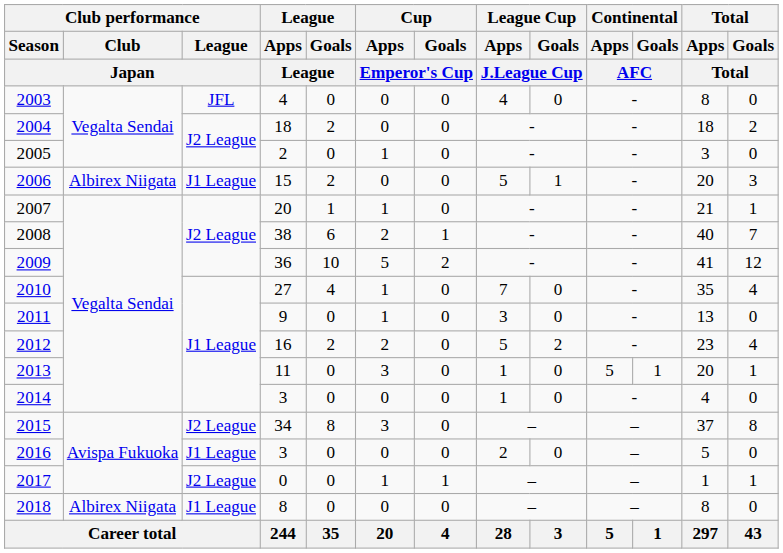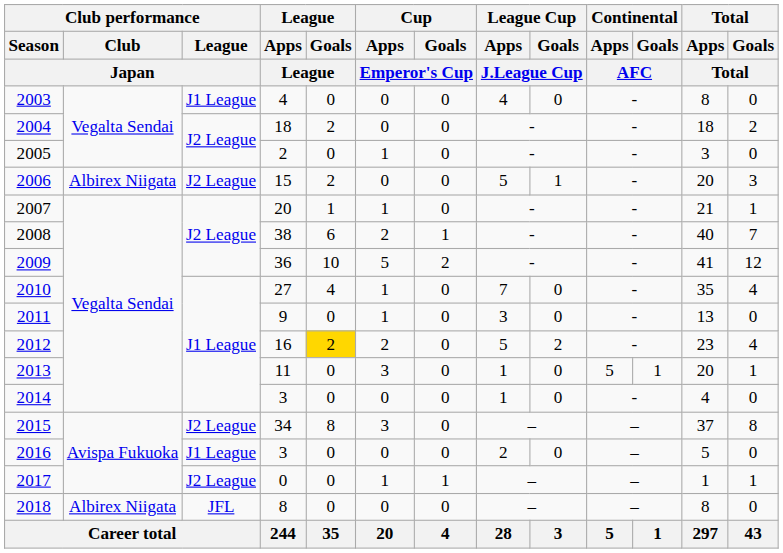 <table class="wikitable" style="text-align:center">
 <tr>
 <th colspan=3>Club performance</th>
 <th colspan=2>League</th>
 <th colspan=2>Cup</th>
 <th colspan=2>League Cup</th>
 <th colspan=2>Continental</th>
 <th colspan=2>Total</th>
 </tr>
 <tr>
 <th>Season</th>
 <th>Club</th>
 <th>League</th>
 <th>Apps</th>
 <th>Goals</th>
 <th>Apps</th>
 <th>Goals</th>
 <th>Apps</th>
 <th>Goals</th>
 <th>Apps</th>
 <th>Goals</th>
 <th>Apps</th>
 <th>Goals</th>
 </tr>
 <tr>
 <th colspan=3>Japan</th>
 <th colspan=2>League</th>
 <th colspan=2><a href='#'>Emperor's Cup</a></th>
 <th colspan=2><a href='#'>J.League Cup</a></th>
 <th colspan="2"><a href='#'>AFC</a></th>
 <th colspan=2>Total</th>
 </tr>
 <tr>
 <td><a href='#'>2003</a></td>
 <td rowspan="3"><a href='#'>Vegalta Sendai</a></td>
-<td><a href='#'>JFL</a></td>
+<td><a href='#'>J1 League</a></td>
 <td>4</td>
 <td>0</td>
 <td>0</td>
 <td>0</td>
 <td>4</td>
 <td>0</td>
 <td colspan="2">-</td>
 <td>8</td>
 <td>0</td>
 </tr>
 <tr>
 <td><a href='#'>2004</a></td>
 <td rowspan="2"><a href='#'>J2 League</a></td>
 <td>18</td>
 <td>2</td>
 <td>0</td>
 <td>0</td>
 <td colspan="2">-</td>
 <td colspan="2">-</td>
 <td>18</td>
 <td>2</td>
 </tr>
 <tr>
 <td>2005</td>
 <td>2</td>
 <td>0</td>
 <td>1</td>
 <td>0</td>
 <td colspan="2">-</td>
 <td colspan="2">-</td>
 <td>3</td>
 <td>0</td>
 </tr>
 <tr>
 <td><a href='#'>2006</a></td>
 <td><a href='#'>Albirex Niigata</a></td>
-<td><a href='#'>J1 League</a></td>
+<td><a href='#'>J2 League</a></td>
 <td>15</td>
 <td>2</td>
 <td>0</td>
 <td>0</td>
 <td>5</td>
 <td>1</td>
 <td colspan="2">-</td>
 <td>20</td>
 <td>3</td>
 </tr>
 <tr>
 <td>2007</td>
 <td rowspan="8"><a href='#'>Vegalta Sendai</a></td>
 <td rowspan="3"><a href='#'>J2 League</a></td>
 <td>20</td>
 <td>1</td>
 <td>1</td>
 <td>0</td>
 <td colspan="2">-</td>
 <td colspan="2">-</td>
 <td>21</td>
 <td>1</td>
 </tr>
 <tr>
 <td>2008</td>
 <td>38</td>
 <td>6</td>
 <td>2</td>
 <td>1</td>
 <td colspan="2">-</td>
 <td colspan="2">-</td>
 <td>40</td>
 <td>7</td>
 </tr>
 <tr>
 <td><a href='#'>2009</a></td>
 <td>36</td>
 <td>10</td>
 <td>5</td>
 <td>2</td>
 <td colspan="2">-</td>
 <td colspan="2">-</td>
 <td>41</td>
 <td>12</td>
 </tr>
 <tr>
 <td><a href='#'>2010</a></td>
 <td rowspan="5"><a href='#'>J1 League</a></td>
 <td>27</td>
 <td>4</td>
 <td>1</td>
 <td>0</td>
 <td>7</td>
 <td>0</td>
 <td colspan="2">-</td>
 <td>35</td>
 <td>4</td>
 </tr>
 <tr>
 <td><a href='#'>2011</a></td>
 <td>9</td>
 <td>0</td>
 <td>1</td>
 <td>0</td>
 <td>3</td>
 <td>0</td>
 <td colspan="2">-</td>
 <td>13</td>
 <td>0</td>
 </tr>
 <tr>
 <td><a href='#'>2012</a></td>
 <td>16</td>
-<td>2</td>
+<td style="background: gold;">2</td>
 <td>2</td>
 <td>0</td>
 <td>5</td>
 <td>2</td>
 <td colspan="2">-</td>
 <td>23</td>
 <td>4</td>
 </tr>
 <tr>
 <td><a href='#'>2013</a></td>
 <td>11</td>
 <td>0</td>
 <td>3</td>
 <td>0</td>
 <td>1</td>
 <td>0</td>
 <td>5</td>
 <td>1</td>
 <td>20</td>
 <td>1</td>
 </tr>
 <tr>
 <td><a href='#'>2014</a></td>
 <td>3</td>
 <td>0</td>
 <td>0</td>
 <td>0</td>
 <td>1</td>
 <td>0</td>
 <td colspan="2">-</td>
 <td>4</td>
 <td>0</td>
 </tr>
 <tr>
 <td><a href='#'>2015</a></td>
 <td rowspan="3"><a href='#'>Avispa Fukuoka</a></td>
 <td><a href='#'>J2 League</a></td>
 <td>34</td>
 <td>8</td>
 <td>3</td>
 <td>0</td>
 <td colspan="2">–</td>
 <td colspan="2">–</td>
 <td>37</td>
 <td>8</td>
 </tr>
 <tr>
 <td><a href='#'>2016</a></td>
 <td><a href='#'>J1 League</a></td>
 <td>3</td>
 <td>0</td>
 <td>0</td>
 <td>0</td>
 <td>2</td>
 <td>0</td>
 <td colspan="2">–</td>
 <td>5</td>
 <td>0</td>
 </tr>
 <tr>
 <td><a href='#'>2017</a></td>
 <td><a href='#'>J2 League</a></td>
 <td>0</td>
 <td>0</td>
 <td>1</td>
 <td>1</td>
 <td colspan="2">–</td>
 <td colspan="2">–</td>
 <td>1</td>
 <td>1</td>
 </tr>
 <tr>
 <td><a href='#'>2018</a></td>
 <td><a href='#'>Albirex Niigata</a></td>
-<td><a href='#'>J1 League</a></td>
+<td><a href='#'>JFL</a></td>
 <td>8</td>
 <td>0</td>
 <td>0</td>
 <td>0</td>
 <td colspan="2">–</td>
 <td colspan="2">–</td>
 <td>8</td>
 <td>0</td>
 </tr>
 <tr>
 <th colspan=3>Career total</th>
 <th>244</th>
 <th>35</th>
 <th>20</th>
 <th>4</th>
 <th>28</th>
 <th>3</th>
 <th>5</th>
 <th>1</th>
 <th>297</th>
 <th>43</th>
 </tr>
 </table>
